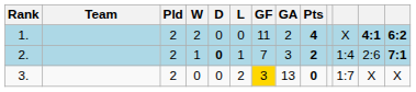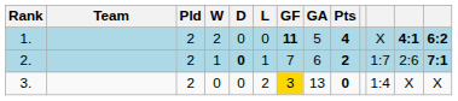 <table class="wikitable">
 <tr>
 <th bgcolor="#efefef">Rank</th>
 <th bgcolor="#efefef" width="140">Team</th>
 <th bgcolor="#efefef" width="20">Pld</th>
 <th bgcolor="#efefef" width="20">W</th>
 <th bgcolor="#efefef" width="20">D</th>
 <th bgcolor="#efefef" width="20">L</th>
 <th bgcolor="#efefef" width="20">GF</th>
 <th bgcolor="#efefef" width="20">GA</th>
 <th bgcolor="#efefef" width="20">Pts</th>
 <th bgcolor="#efefef"></th>
 <th bgcolor="#efefef" width="25"></th>
 <th bgcolor="#efefef" width="25"></th>
 <th bgcolor="#efefef" width="25"></th>
 </tr>
 <tr align=center bgcolor=lightblue>
 <td>1.</td>
 <td align=left></td>
 <td>2</td>
 <td>2</td>
 <td>0</td>
 <td>0</td>
-<td>11</td>
-<td>2</td>
+<td><strong>11</strong></td>
+<td>5</td>
 <td><strong>4</strong></td>
 <td></td>
 <td>X</td>
 <td><strong>4:1</strong></td>
 <td><strong>6:2</strong></td>
 </tr>
 <tr align=center bgcolor=lightblue>
 <td>2.</td>
 <td align=left></td>
 <td>2</td>
 <td>1</td>
 <td><strong>0</strong></td>
 <td>1</td>
 <td>7</td>
-<td>3</td>
+<td>6</td>
 <td><strong>2</strong></td>
 <td></td>
-<td>1:4</td>
+<td>1:7</td>
 <td>2:6</td>
 <td><strong>7:1</strong></td>
 </tr>
 <tr align=center>
 <td>3.</td>
 <td align=left></td>
 <td>2</td>
 <td>0</td>
 <td>0</td>
 <td>2</td>
 <td style="background: gold;">3</td>
 <td>13</td>
 <td><strong>0</strong></td>
 <td></td>
-<td>1:7</td>
+<td>1:4</td>
 <td>X</td>
 <td>X</td>
 </tr>
 </table>
